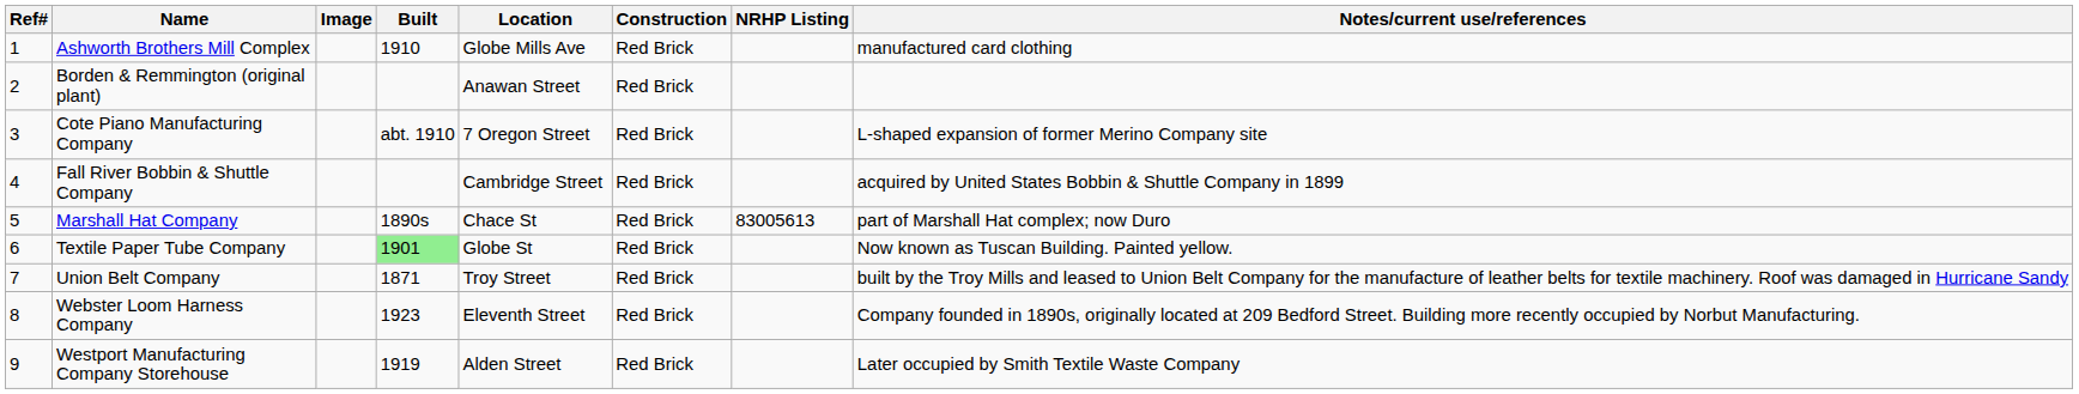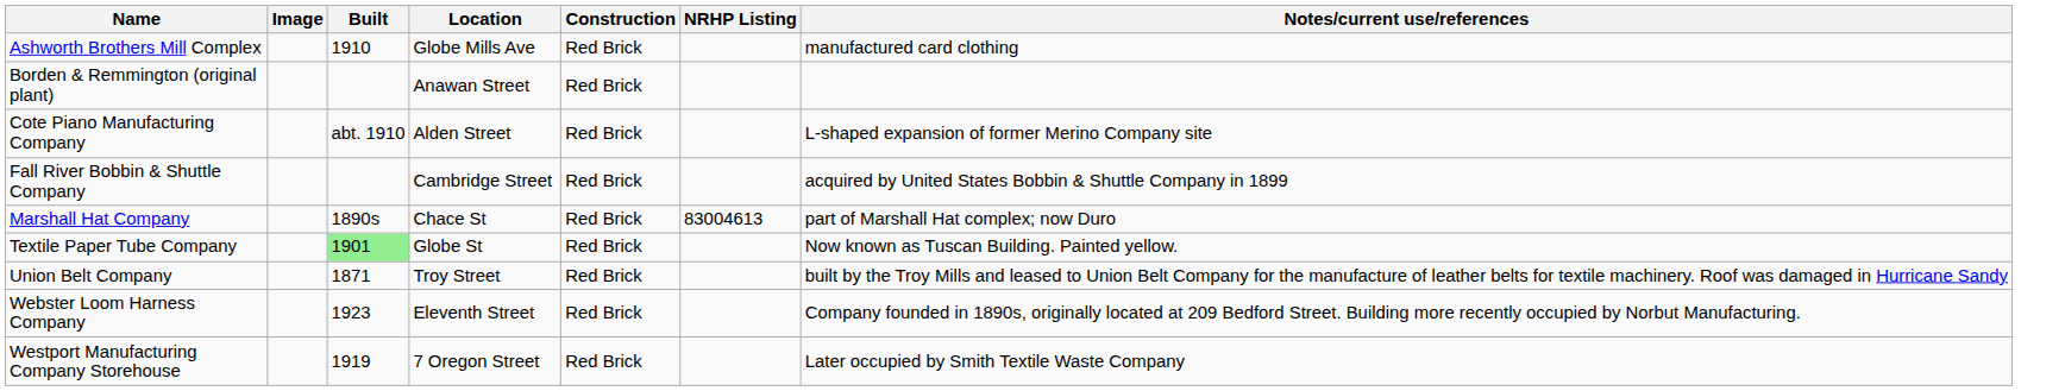 <table class="wikitable sortable">
 <tr>
-<th>Ref#</th>
 <th scope="col" width="230">Name</th>
 <th>Image</th>
 <th>Built</th>
 <th scope="col" width="130">Location</th>
 <th scope="col" width="100">Construction</th>
 <th>NRHP Listing</th>
 <th class="unsortable">Notes/current use/references</th>
 </tr>
 <tr>
-<td>1</td>
 <td><a href='#'>Ashworth Brothers Mill</a> Complex</td>
 <td></td>
 <td>1910</td>
 <td>Globe Mills Ave</td>
 <td>Red Brick</td>
 <td></td>
 <td>manufactured card clothing</td>
 </tr>
 <tr>
-<td>2</td>
 <td>Borden & Remmington (original plant)</td>
 <td></td>
 <td></td>
 <td>Anawan Street</td>
 <td>Red Brick</td>
 <td></td>
 <td></td>
 </tr>
 <tr>
-<td>3</td>
 <td>Cote Piano Manufacturing Company</td>
 <td></td>
 <td>abt. 1910</td>
-<td>7 Oregon Street</td>
+<td>Alden Street</td>
 <td>Red Brick</td>
 <td></td>
 <td>L-shaped expansion of former Merino Company site</td>
 </tr>
 <tr>
-<td>4</td>
 <td>Fall River Bobbin & Shuttle Company</td>
 <td></td>
 <td></td>
 <td>Cambridge Street</td>
 <td>Red Brick</td>
 <td></td>
 <td>acquired by United States Bobbin & Shuttle Company in 1899</td>
 </tr>
 <tr>
-<td>5</td>
 <td><a href='#'>Marshall Hat Company</a></td>
 <td></td>
 <td>1890s</td>
 <td>Chace St</td>
 <td>Red Brick</td>
-<td>83005613</td>
+<td>83004613</td>
 <td>part of Marshall Hat complex; now Duro</td>
 </tr>
 <tr>
-<td>6</td>
 <td>Textile Paper Tube Company</td>
 <td></td>
 <td style="background: lightgreen;">1901</td>
 <td>Globe St</td>
 <td>Red Brick</td>
 <td></td>
 <td> Now known as Tuscan Building. Painted yellow.</td>
 </tr>
 <tr>
-<td>7</td>
 <td>Union Belt Company</td>
 <td></td>
 <td>1871</td>
 <td>Troy Street</td>
 <td>Red Brick</td>
 <td></td>
 <td>built by the Troy Mills and leased to Union Belt Company for the manufacture of leather belts for textile machinery. Roof was damaged in <a href='#'>Hurricane Sandy</a></td>
 </tr>
 <tr>
-<td>8</td>
 <td>Webster Loom Harness Company</td>
 <td></td>
 <td>1923</td>
 <td>Eleventh Street</td>
 <td>Red Brick</td>
 <td></td>
 <td>Company founded in 1890s, originally located at 209 Bedford Street. Building more recently occupied by Norbut Manufacturing.</td>
 </tr>
 <tr>
-<td>9</td>
 <td>Westport Manufacturing Company Storehouse</td>
 <td></td>
 <td>1919</td>
-<td>Alden Street</td>
+<td>7 Oregon Street</td>
 <td>Red Brick</td>
 <td></td>
 <td> Later occupied by Smith Textile Waste Company</td>
 </tr>
 </table>
